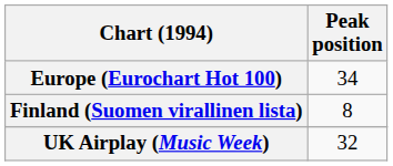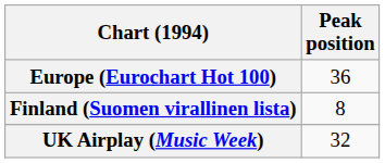 <table class="wikitable sortable plainrowheaders" style="text-align:center">
 <tr>
 <th>Chart (1994)</th>
 <th>Peak<br>position</th>
 </tr>
 <tr>
 <th scope="row">Europe (<a href='#'>Eurochart Hot 100</a>)</th>
-<td>34</td>
+<td>36</td>
 </tr>
 <tr>
 <th scope="row">Finland (<a href='#'>Suomen virallinen lista</a>)</th>
 <td>8</td>
 </tr>
 <tr>
 </tr>
 <tr>
 </tr>
 <tr>
 </tr>
 <tr>
 <th scope="row">UK Airplay (<em><a href='#'>Music Week</a></em>)</th>
 <td>32</td>
 </tr>
 </table>
